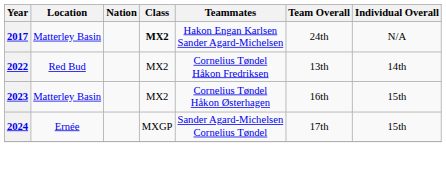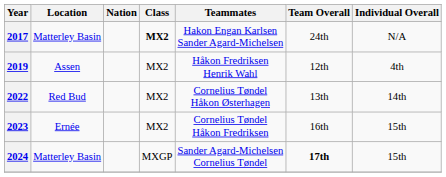 <table class="wikitable" style="font-size: 85%; text-align:center">
 <tr>
 <th>Year</th>
 <th>Location</th>
 <th>Nation</th>
 <th>Class</th>
 <th>Teammates</th>
 <th>Team Overall</th>
 <th>Individual Overall</th>
 </tr>
 <tr>
 <th><a href='#'>2017</a></th>
 <td> <a href='#'>Matterley Basin</a></td>
 <td></td>
 <td><strong>MX2</strong></td>
 <td><a href='#'>Hakon Engan Karlsen</a><br><a href='#'>Sander Agard-Michelsen</a></td>
 <td>24th</td>
 <td>N/A</td>
 </tr>
 <tr>
+<th><a href='#'>2019</a></th>
+<td> <a href='#'>Assen</a></td>
+<td></td>
+<td>MX2</td>
+<td><a href='#'>Håkon Fredriksen</a><br><a href='#'>Henrik Wahl</a></td>
+<td>12th</td>
+<td>4th</td>
+</tr>
+<tr>
 <th><a href='#'>2022</a></th>
 <td> <a href='#'>Red Bud</a></td>
 <td></td>
 <td>MX2</td>
-<td><a href='#'>Cornelius Tøndel</a><br><a href='#'>Håkon Fredriksen</a></td>
+<td><a href='#'>Cornelius Tøndel</a><br><a href='#'>Håkon Østerhagen</a></td>
 <td>13th</td>
 <td>14th</td>
 </tr>
 <tr>
 <th><a href='#'>2023</a></th>
-<td> <a href='#'>Matterley Basin</a></td>
+<td> <a href='#'>Ernée</a></td>
 <td></td>
 <td>MX2</td>
-<td><a href='#'>Cornelius Tøndel</a><br><a href='#'>Håkon Østerhagen</a></td>
+<td><a href='#'>Cornelius Tøndel</a><br><a href='#'>Håkon Fredriksen</a></td>
 <td>16th</td>
 <td>15th</td>
 </tr>
 <tr>
 <th><a href='#'>2024</a></th>
-<td> <a href='#'>Ernée</a></td>
+<td> <a href='#'>Matterley Basin</a></td>
 <td></td>
 <td>MXGP</td>
 <td><a href='#'>Sander Agard-Michelsen</a><br><a href='#'>Cornelius Tøndel</a></td>
-<td>17th</td>
+<td><strong>17th</strong></td>
 <td>15th</td>
 </tr>
 <tr>
 </tr>
 </table>
